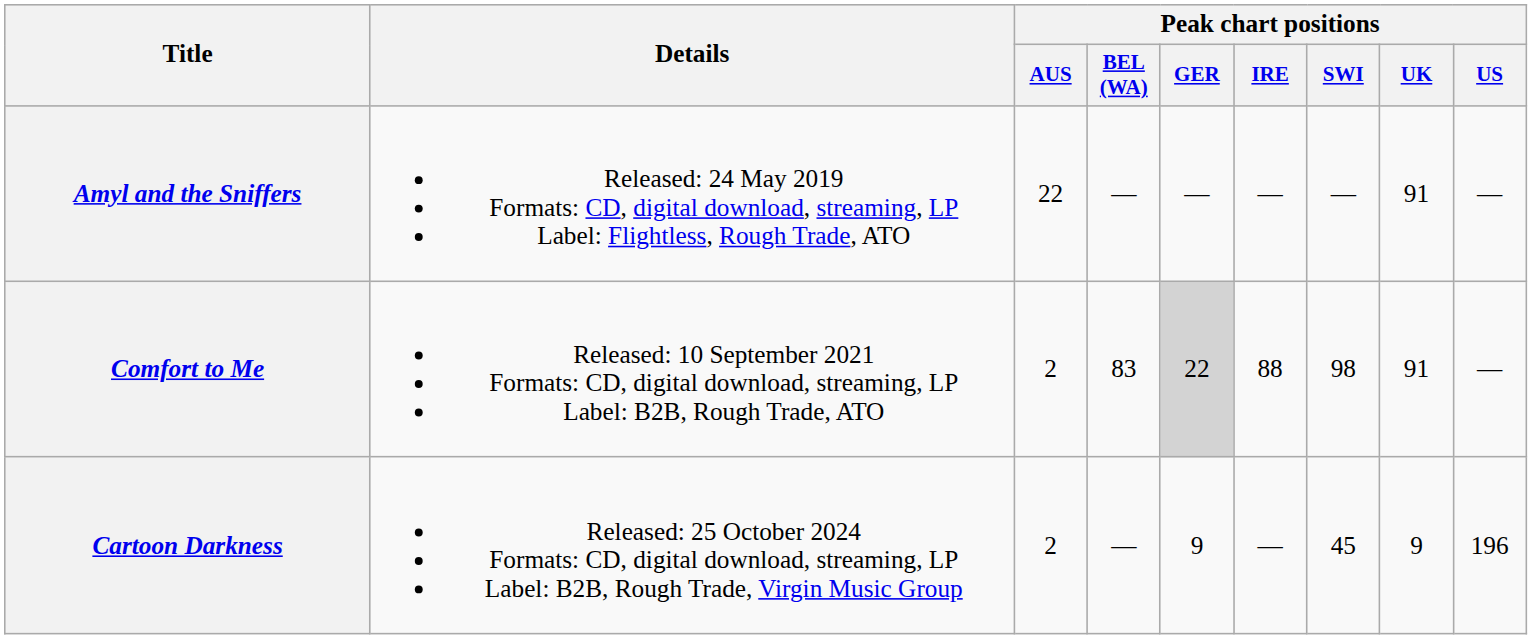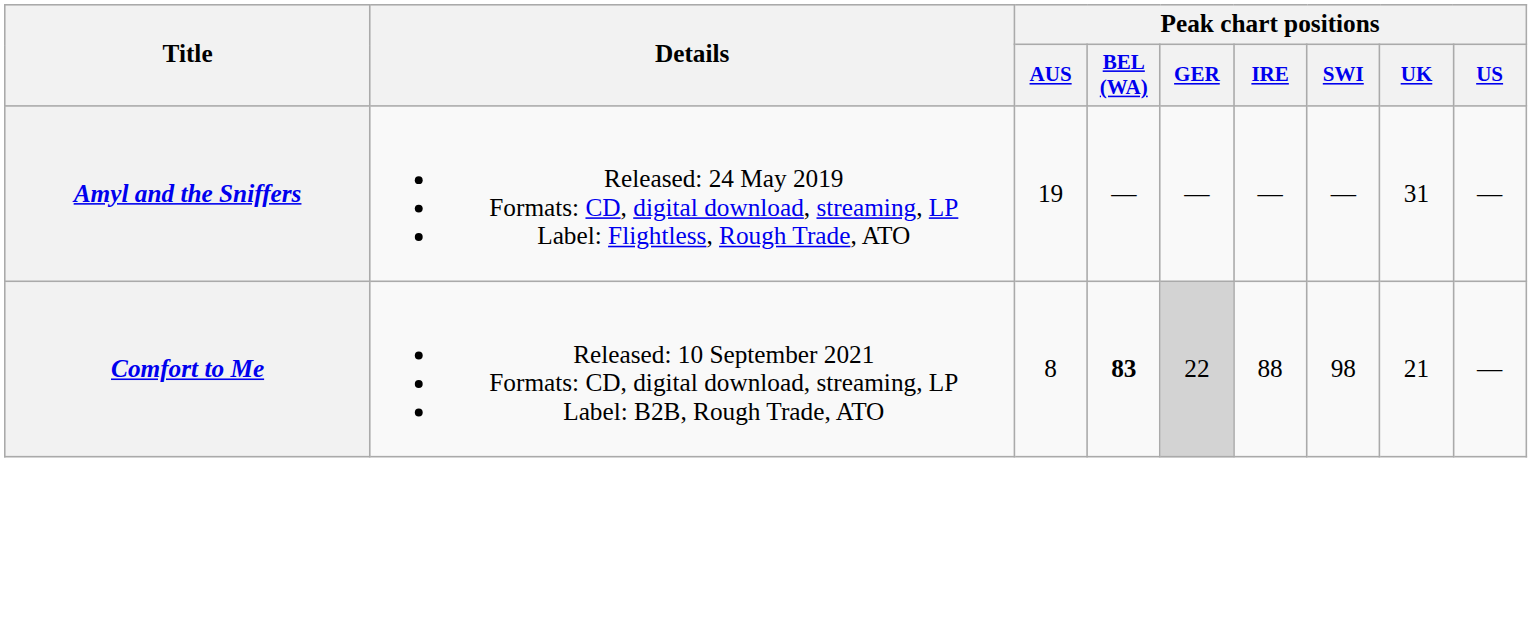 <table class="wikitable plainrowheaders" style="text-align:center;">
 <tr>
 <th scope="col" rowspan="2" style="width:14em;">Title</th>
 <th scope="col" rowspan="2" style="width:25em;">Details</th>
 <th scope="col" colspan="7">Peak chart positions</th>
 </tr>
 <tr style="font-size:smaller">
 <th scope="col" width="40"><a href='#'>AUS</a><br></th>
 <th scope="col" width="40"><a href='#'>BEL<br>(WA)</a><br></th>
 <th scope="col" width="40"><a href='#'>GER</a><br></th>
 <th scope="col" width="40"><a href='#'>IRE</a><br></th>
 <th scope="col" width="40"><a href='#'>SWI</a><br></th>
 <th scope="col" width="40"><a href='#'>UK</a><br></th>
 <th scope="col" width="40"><a href='#'>US</a><br></th>
 </tr>
 <tr>
 <th scope="row"><em><a href='#'>Amyl and the Sniffers</a></em></th>
 <td><br><ul><li>Released: 24 May 2019</li><li>Formats: <a href='#'>CD</a>, <a href='#'>digital download</a>, <a href='#'>streaming</a>, <a href='#'>LP</a></li><li>Label: <a href='#'>Flightless</a>, <a href='#'>Rough Trade</a>, ATO</li></ul></td>
-<td>22</td>
+<td>19</td>
 <td>—</td>
 <td>—</td>
 <td>—</td>
 <td>—</td>
-<td>91</td>
+<td>31</td>
 <td>—</td>
 </tr>
 <tr>
 <th scope="row"><em><a href='#'>Comfort to Me</a></em></th>
 <td><br><ul><li>Released: 10 September 2021</li><li>Formats: CD, digital download, streaming, LP</li><li>Label: B2B, Rough Trade, ATO</li></ul></td>
-<td>2</td>
-<td>83</td>
+<td>8</td>
+<td><strong>83</strong></td>
 <td style="background: lightgrey;">22</td>
 <td>88</td>
 <td>98</td>
-<td>91</td>
+<td>21</td>
 <td>—</td>
 </tr>
-<tr>
-<th scope="row"><em><a href='#'>Cartoon Darkness</a></em></th>
-<td><br><ul><li>Released: 25 October 2024</li><li>Formats: CD, digital download, streaming, LP</li><li>Label: B2B, Rough Trade, <a href='#'>Virgin Music Group</a></li></ul></td>
-<td>2<br></td>
-<td>—</td>
-<td>9</td>
-<td>—</td>
-<td>45</td>
-<td>9</td>
-<td>196<br></td>
-</tr>
 </table>
